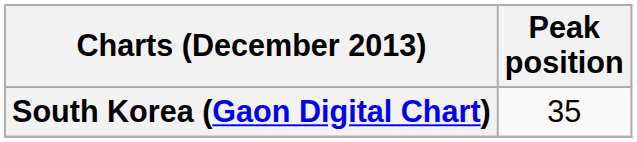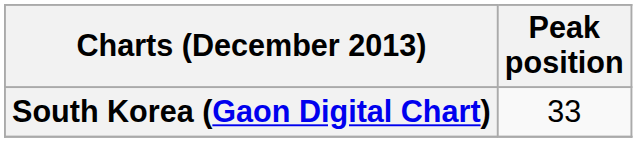 <table class="wikitable sortable plainrowheaders" style="text-align:center;">
 <tr>
 <th>Charts (December 2013)</th>
 <th>Peak<br>position</th>
 </tr>
 <tr>
 <th scope="row">South Korea (<a href='#'>Gaon Digital Chart</a>)</th>
-<td>35</td>
+<td>33</td>
 </tr>
 <tr>
 </tr>
 </table>
